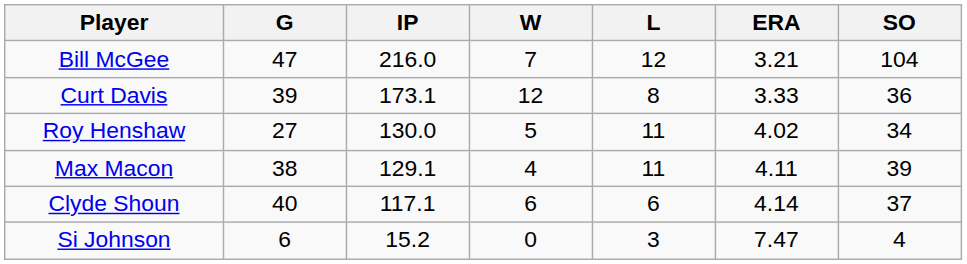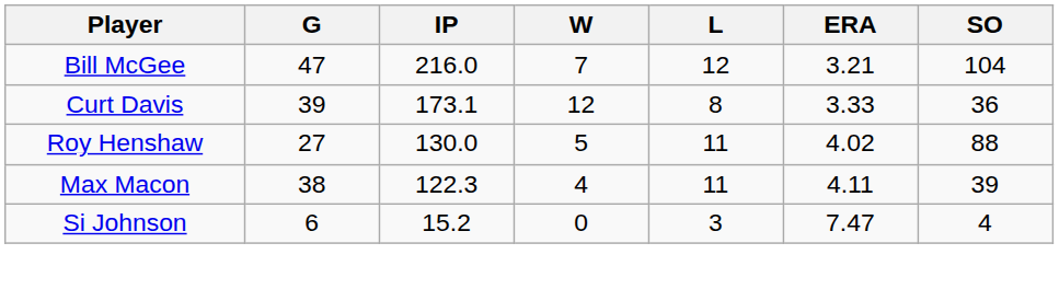 <table class="wikitable sortable">
 <tr>
 <th bgcolor="#DDDDFF" width="16%">Player</th>
 <th bgcolor="#DDDDFF" width="9%">G</th>
 <th bgcolor="#DDDDFF" width="9%">IP</th>
 <th bgcolor="#DDDDFF" width="9%">W</th>
 <th bgcolor="#DDDDFF" width="9%">L</th>
 <th bgcolor="#DDDDFF" width="9%">ERA</th>
 <th bgcolor="#DDDDFF" width="9%">SO</th>
 </tr>
 <tr align="center">
 <td><a href='#'>Bill McGee</a></td>
 <td>47</td>
 <td>216.0</td>
 <td>7</td>
 <td>12</td>
 <td>3.21</td>
 <td>104</td>
 </tr>
 <tr align="center">
 <td><a href='#'>Curt Davis</a></td>
 <td>39</td>
 <td>173.1</td>
 <td>12</td>
 <td>8</td>
 <td>3.33</td>
 <td>36</td>
 </tr>
 <tr align="center">
 <td><a href='#'>Roy Henshaw</a></td>
 <td>27</td>
 <td>130.0</td>
 <td>5</td>
 <td>11</td>
 <td>4.02</td>
-<td>34</td>
+<td>88</td>
 </tr>
 <tr align="center">
 <td><a href='#'>Max Macon</a></td>
 <td>38</td>
-<td>129.1</td>
+<td>122.3</td>
 <td>4</td>
 <td>11</td>
 <td>4.11</td>
 <td>39</td>
-</tr>
-<tr align="center">
-<td><a href='#'>Clyde Shoun</a></td>
-<td>40</td>
-<td>117.1</td>
-<td>6</td>
-<td>6</td>
-<td>4.14</td>
-<td>37</td>
 </tr>
 <tr align="center">
 <td><a href='#'>Si Johnson</a></td>
 <td>6</td>
 <td>15.2</td>
 <td>0</td>
 <td>3</td>
 <td>7.47</td>
 <td>4</td>
 </tr>
 </table>
